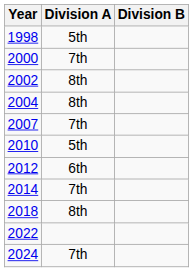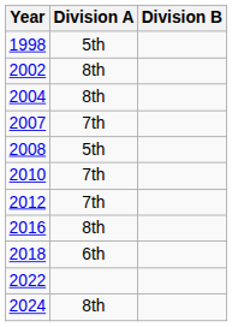 <table class="wikitable" style="text-align:center">
 <tr>
 <th>Year</th>
 <th>Division A</th>
 <th>Division B</th>
 </tr>
 <tr>
 <td><a href='#'>1998</a></td>
 <td>5th</td>
-<td></td>
-</tr>
-<tr>
-<td><a href='#'>2000</a></td>
-<td>7th</td>
 <td></td>
 </tr>
 <tr>
 <td><a href='#'>2002</a></td>
 <td>8th</td>
 <td></td>
 </tr>
 <tr>
 <td><a href='#'>2004</a></td>
 <td>8th</td>
 <td></td>
 </tr>
 <tr>
 <td><a href='#'>2007</a></td>
 <td>7th</td>
 <td></td>
 </tr>
 <tr>
-<td><a href='#'>2010</a></td>
+<td><a href='#'>2008</a></td>
 <td>5th</td>
 <td></td>
 </tr>
 <tr>
-<td><a href='#'>2012</a></td>
-<td>6th</td>
-<td></td>
-</tr>
-<tr>
-<td><a href='#'>2014</a></td>
+<td><a href='#'>2010</a></td>
 <td>7th</td>
 <td></td>
 </tr>
 <tr>
+<td><a href='#'>2012</a></td>
+<td>7th</td>
+<td></td>
+</tr>
+<tr>
+<td><a href='#'>2016</a></td>
+<td>8th</td>
+<td></td>
+</tr>
+<tr>
 <td><a href='#'>2018</a></td>
-<td>8th</td>
+<td>6th</td>
 <td></td>
 </tr>
 <tr>
 <td><a href='#'>2022</a></td>
 <td></td>
 <td></td>
 </tr>
 <tr>
 <td><a href='#'>2024</a></td>
-<td>7th</td>
+<td>8th</td>
 <td></td>
 </tr>
 </table>
